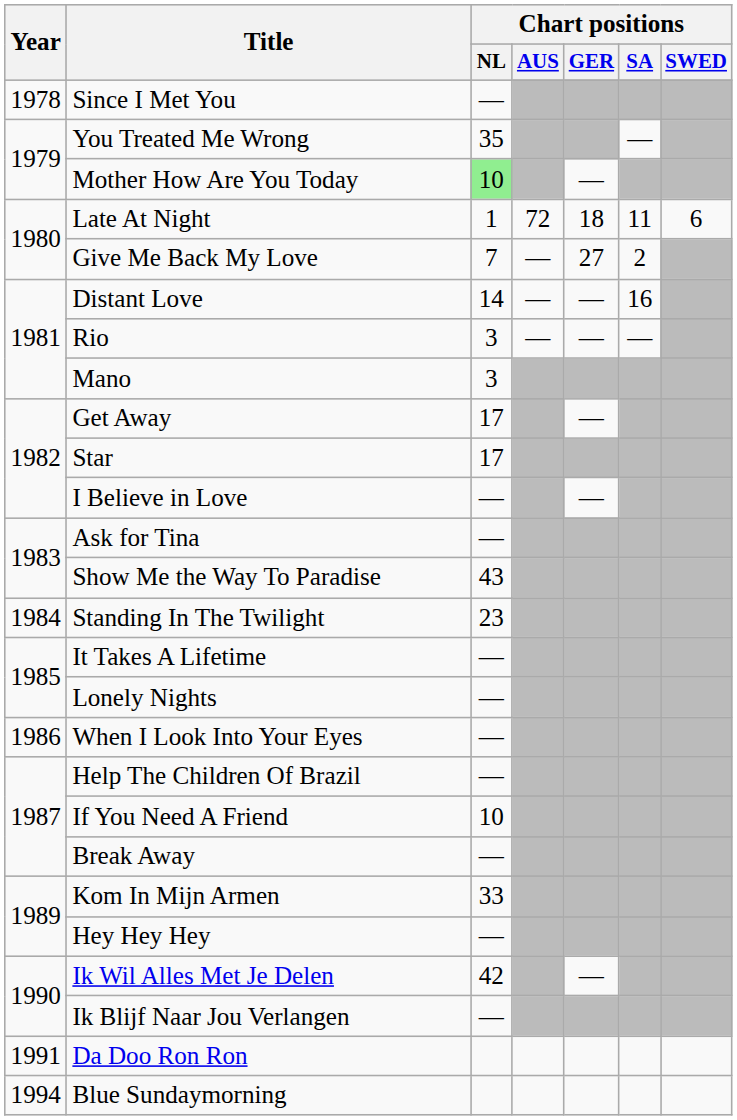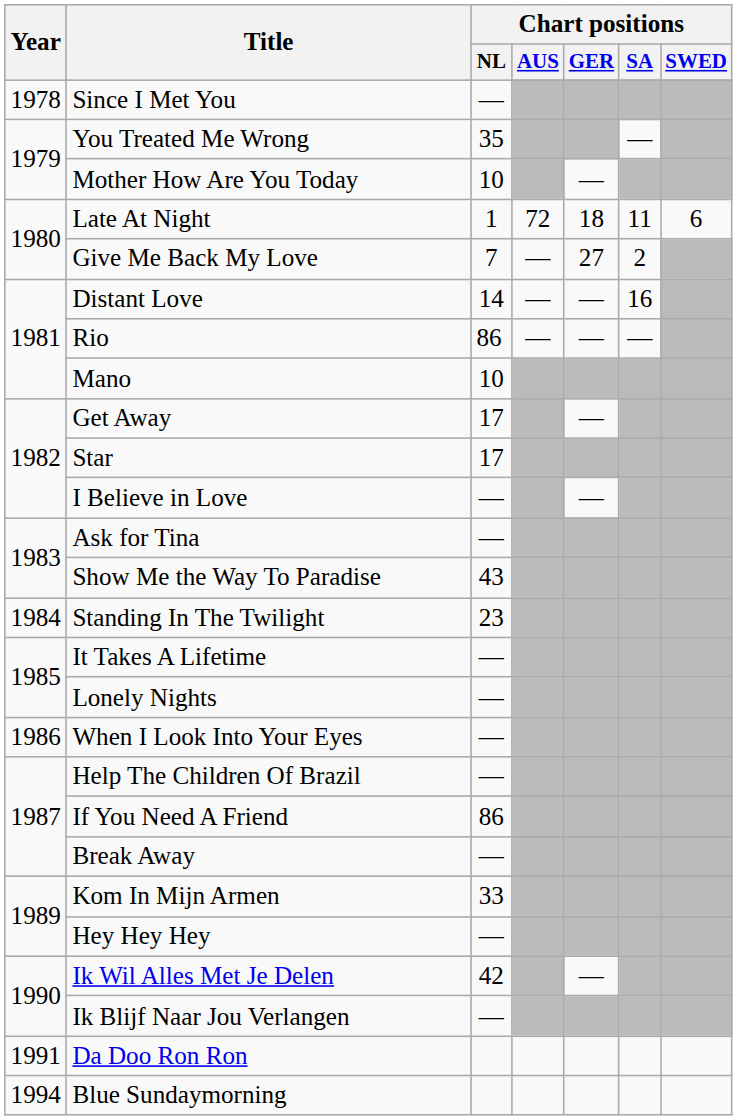 <table class="wikitable">
 <tr>
 <th rowspan="2">Year</th>
 <th rowspan="2" width=250px>Title</th>
 <th colspan="5">Chart positions</th>
 </tr>
 <tr style="font-size:smaller;">
 <th width="20">NL</th>
 <th width="20"><a href='#'>AUS</a></th>
 <th width="20"><a href='#'>GER</a></th>
 <th width="20"><a href='#'>SA</a></th>
 <th width="20"><a href='#'>SWED</a></th>
 </tr>
 <tr align=center>
 <td rowspan=1>1978</td>
 <td align=left>Since I Met You</td>
 <td>—</td>
 <td style="background:#bbb;"></td>
 <td style="background:#bbb;"></td>
 <td style="background:#bbb;"></td>
 <td style="background:#bbb;"></td>
 </tr>
 <tr align=center>
 <td rowspan=2>1979</td>
 <td align=left>You Treated Me Wrong</td>
 <td>35</td>
 <td style="background:#bbb;"></td>
 <td style="background:#bbb;"></td>
 <td align=center>—</td>
 <td style="background:#bbb;"></td>
 </tr>
 <tr align=center>
 <td align=left>Mother How Are You Today</td>
-<td style="background: lightgreen;">10</td>
+<td>10</td>
 <td style="background:#bbb;"></td>
 <td align=center>—</td>
 <td style="background:#bbb;"></td>
 <td style="background:#bbb;"></td>
 </tr>
 <tr align=center>
 <td rowspan=2>1980</td>
 <td align=left>Late At Night</td>
 <td>1</td>
 <td>72</td>
 <td>18</td>
 <td>11</td>
 <td>6</td>
 </tr>
 <tr align=center>
 <td align=left>Give Me Back My Love</td>
 <td>7</td>
 <td align=center>—</td>
 <td>27</td>
 <td>2</td>
 <td style="background:#bbb;"></td>
 </tr>
 <tr align=center>
 <td rowspan=3>1981</td>
 <td align=left>Distant Love</td>
 <td>14</td>
 <td align=center>—</td>
 <td align=center>—</td>
 <td>16</td>
 <td style="background:#bbb;"></td>
 </tr>
 <tr align=center|>
 <td align=left>Rio</td>
-<td align=center>3</td>
+<td>86</td>
 <td align=center>—</td>
 <td align=center>—</td>
 <td align=center>—</td>
 <td style="background:#bbb;"></td>
 </tr>
 <tr align=center>
 <td align=left>Mano</td>
-<td align=center>3</td>
+<td>10</td>
 <td style="background:#bbb;"></td>
 <td style="background:#bbb;"></td>
 <td style="background:#bbb;"></td>
 <td style="background:#bbb;"></td>
 </tr>
 <tr align=center>
 <td rowspan=3>1982</td>
 <td align=left>Get Away</td>
 <td>17</td>
 <td style="background:#bbb;"></td>
 <td align=center>—</td>
 <td style="background:#bbb;"></td>
 <td style="background:#bbb;"></td>
 </tr>
 <tr align=center>
 <td align=left>Star</td>
 <td>17</td>
 <td style="background:#bbb;"></td>
 <td style="background:#bbb;"></td>
 <td style="background:#bbb;"></td>
 <td style="background:#bbb;"></td>
 </tr>
 <tr align=center|>
 <td align=left>I Believe in Love</td>
 <td align=center>—</td>
 <td style="background:#bbb;"></td>
 <td align=center>—</td>
 <td style="background:#bbb;"></td>
 <td style="background:#bbb;"></td>
 </tr>
 <tr align=center>
 <td rowspan=2>1983</td>
 <td align=left>Ask for Tina</td>
 <td>—</td>
 <td style="background:#bbb;"></td>
 <td style="background:#bbb;"></td>
 <td style="background:#bbb;"></td>
 <td style="background:#bbb;"></td>
 </tr>
 <tr align=center>
 <td align=left>Show Me the Way To Paradise</td>
 <td>43</td>
 <td style="background:#bbb;"></td>
 <td style="background:#bbb;"></td>
 <td style="background:#bbb;"></td>
 <td style="background:#bbb;"></td>
 </tr>
 <tr align=center|>
 <td rowspan=1>1984</td>
 <td align=left>Standing In The Twilight</td>
 <td align=center>23</td>
 <td style="background:#bbb;"></td>
 <td style="background:#bbb;"></td>
 <td style="background:#bbb;"></td>
 <td style="background:#bbb;"></td>
 </tr>
 <tr align=center>
 <td rowspan=2>1985</td>
 <td align=left>It Takes A Lifetime</td>
 <td>—</td>
 <td style="background:#bbb;"></td>
 <td style="background:#bbb;"></td>
 <td style="background:#bbb;"></td>
 <td style="background:#bbb;"></td>
 </tr>
 <tr align=center>
 <td align=left>Lonely Nights</td>
 <td>—</td>
 <td style="background:#bbb;"></td>
 <td style="background:#bbb;"></td>
 <td style="background:#bbb;"></td>
 <td style="background:#bbb;"></td>
 </tr>
 <tr align=center|>
 <td rowspan=1>1986</td>
 <td align=left>When I Look Into Your Eyes</td>
 <td align=center>—</td>
 <td style="background:#bbb;"></td>
 <td style="background:#bbb;"></td>
 <td style="background:#bbb;"></td>
 <td style="background:#bbb;"></td>
 </tr>
 <tr align=center>
 <td rowspan=3>1987</td>
 <td align=left>Help The Children Of Brazil</td>
 <td>—</td>
 <td style="background:#bbb;"></td>
 <td style="background:#bbb;"></td>
 <td style="background:#bbb;"></td>
 <td style="background:#bbb;"></td>
 </tr>
 <tr align=center>
 <td align=left>If You Need A Friend</td>
-<td>10</td>
+<td>86</td>
 <td style="background:#bbb;"></td>
 <td style="background:#bbb;"></td>
 <td style="background:#bbb;"></td>
 <td style="background:#bbb;"></td>
 </tr>
 <tr align=center|>
 <td align=left>Break Away</td>
 <td - align=center>—</td>
 <td style="background:#bbb;"></td>
 <td style="background:#bbb;"></td>
 <td style="background:#bbb;"></td>
 <td style="background:#bbb;"></td>
 </tr>
 <tr align=center>
 <td rowspan=2>1989</td>
 <td align=left>Kom In Mijn Armen</td>
 <td>33</td>
 <td style="background:#bbb;"></td>
 <td style="background:#bbb;"></td>
 <td style="background:#bbb;"></td>
 <td style="background:#bbb;"></td>
 </tr>
 <tr align=center>
 <td align=left>Hey Hey Hey</td>
 <td>—</td>
 <td style="background:#bbb;"></td>
 <td style="background:#bbb;"></td>
 <td style="background:#bbb;"></td>
 <td style="background:#bbb;"></td>
 </tr>
 <tr align=center|>
 <td rowspan=2>1990</td>
 <td align=left><a href='#'>Ik Wil Alles Met Je Delen</a></td>
 <td - align=center>42</td>
 <td style="background:#bbb;"></td>
 <td align=center>—</td>
 <td style="background:#bbb;"></td>
 <td style="background:#bbb;"></td>
 </tr>
 <tr align=center>
 <td align=left>Ik Blijf Naar Jou Verlangen</td>
 <td>—</td>
 <td style="background:#bbb;"></td>
 <td style="background:#bbb;"></td>
 <td style="background:#bbb;"></td>
 <td style="background:#bbb;"></td>
 </tr>
 <tr align=center|>
 <td>1991</td>
 <td><a href='#'>Da Doo Ron Ron</a></td>
 <td></td>
 <td></td>
 <td></td>
 <td></td>
 <td></td>
 </tr>
 <tr>
 <td>1994</td>
 <td>Blue Sundaymorning  </td>
 <td></td>
 <td></td>
 <td></td>
 <td></td>
 <td></td>
 </tr>
 </table>
